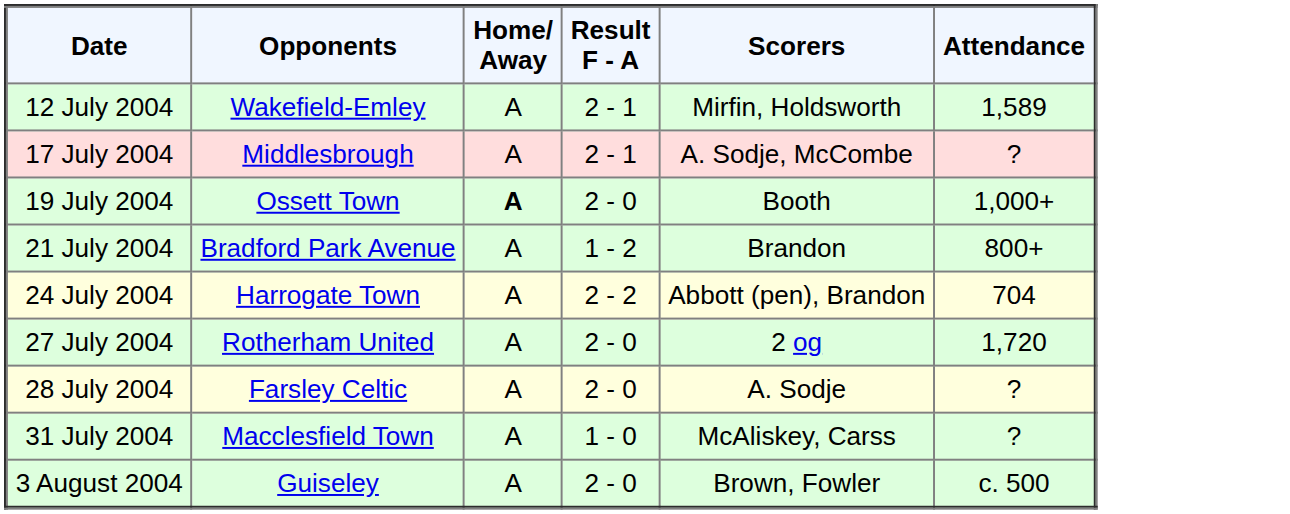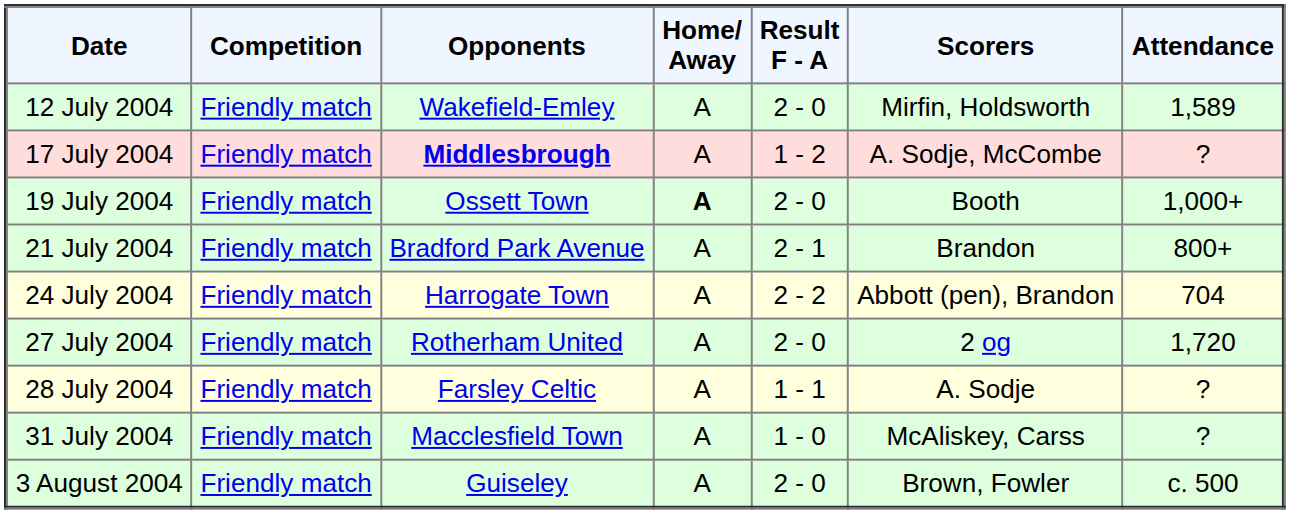 <table border="2" cellpadding="4" style="border-collapse:collapse; text-align:center; font-size:smaller;">
 <tr style="background:#f0f6ff;">
 <th><strong>Date</strong></th>
+<th><strong>Competition</strong></th>
 <th><strong>Opponents</strong></th>
 <th><strong>Home/<br>Away</strong></th>
 <th><strong>Result<br>F - A</strong></th>
 <th><strong>Scorers</strong></th>
 <th><strong>Attendance</strong></th>
 </tr>
 <tr bgcolor="#ddffdd">
 <td>12 July 2004</td>
+<td><a href='#'>Friendly match</a></td>
 <td><a href='#'>Wakefield-Emley</a></td>
 <td>A</td>
-<td>2 - 1</td>
+<td>2 - 0</td>
 <td>Mirfin, Holdsworth</td>
 <td>1,589</td>
 </tr>
 <tr bgcolor="#ffdddd">
 <td>17 July 2004</td>
-<td><a href='#'>Middlesbrough</a></td>
+<td><a href='#'>Friendly match</a></td>
+<td><strong><a href='#'>Middlesbrough</a></strong></td>
 <td>A</td>
-<td>2 - 1</td>
+<td>1 - 2</td>
 <td>A. Sodje, McCombe</td>
 <td>?</td>
 </tr>
 <tr bgcolor="#ddffdd">
 <td>19 July 2004</td>
+<td><a href='#'>Friendly match</a></td>
 <td><a href='#'>Ossett Town</a></td>
 <td><strong>A</strong></td>
 <td>2 - 0</td>
 <td>Booth</td>
 <td>1,000+</td>
 </tr>
 <tr bgcolor="#ddffdd">
 <td>21 July 2004</td>
+<td><a href='#'>Friendly match</a></td>
 <td><a href='#'>Bradford Park Avenue</a></td>
 <td>A</td>
-<td>1 - 2</td>
+<td>2 - 1</td>
 <td>Brandon</td>
 <td>800+</td>
 </tr>
 <tr bgcolor="#ffffdd">
 <td>24 July 2004</td>
+<td><a href='#'>Friendly match</a></td>
 <td><a href='#'>Harrogate Town</a></td>
 <td>A</td>
 <td>2 - 2</td>
 <td>Abbott (pen), Brandon</td>
 <td>704</td>
 </tr>
 <tr bgcolor="#ddffdd">
 <td>27 July 2004</td>
+<td><a href='#'>Friendly match</a></td>
 <td><a href='#'>Rotherham United</a></td>
 <td>A</td>
 <td>2 - 0</td>
 <td>2 <a href='#'>og</a></td>
 <td>1,720</td>
 </tr>
 <tr bgcolor="#ffffdd">
 <td>28 July 2004</td>
+<td><a href='#'>Friendly match</a></td>
 <td><a href='#'>Farsley Celtic</a></td>
 <td>A</td>
-<td>2 - 0</td>
+<td>1 - 1</td>
 <td>A. Sodje</td>
 <td>?</td>
 </tr>
 <tr bgcolor="#ddffdd">
 <td>31 July 2004</td>
+<td><a href='#'>Friendly match</a></td>
 <td><a href='#'>Macclesfield Town</a></td>
 <td>A</td>
 <td>1 - 0</td>
 <td>McAliskey, Carss</td>
 <td>?</td>
 </tr>
 <tr bgcolor="#ddffdd">
 <td>3 August 2004</td>
+<td><a href='#'>Friendly match</a></td>
 <td><a href='#'>Guiseley</a></td>
 <td>A</td>
 <td>2 - 0</td>
 <td>Brown, Fowler</td>
 <td>c. 500</td>
 </tr>
 </table>
